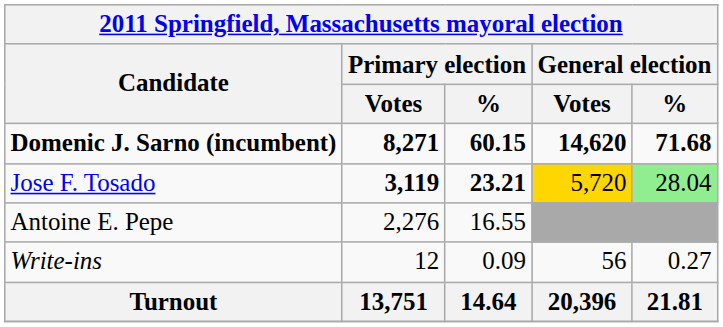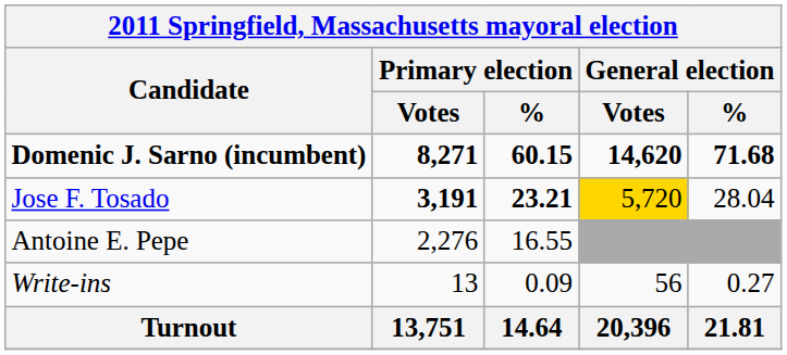 <table class=wikitable>
 <tr>
 <th colspan=5><a href='#'>2011 Springfield, Massachusetts mayoral election</a></th>
 </tr>
 <tr>
 <th colspan=1 rowspan=2>Candidate</th>
 <th colspan=2>Primary election</th>
 <th colspan=2><strong>General election</strong></th>
 </tr>
 <tr>
 <th>Votes</th>
 <th>%</th>
 <th>Votes</th>
 <th>%</th>
 </tr>
 <tr>
 <td><strong>Domenic J. Sarno (incumbent)</strong></td>
 <td align="right"><strong>8,271</strong></td>
 <td align="right"><strong>60.15</strong></td>
 <td align="right"><strong>14,620</strong></td>
 <td align="right"><strong>71.68</strong></td>
 </tr>
 <tr>
 <td><a href='#'>Jose F. Tosado</a></td>
-<td align="right"><strong>3,119</strong></td>
+<td align="right"><strong>3,191</strong></td>
 <td align="right"><strong>23.21</strong></td>
 <td align="right" style="background: gold;">5,720</td>
-<td align="right" style="background: lightgreen;">28.04</td>
+<td align="right">28.04</td>
 </tr>
 <tr>
 <td>Antoine E. Pepe</td>
 <td align="right">2,276</td>
 <td align="right">16.55</td>
 <td colspan=2 bgcolor=darkgray></td>
 </tr>
 <tr>
 <td><em>Write-ins</em></td>
-<td align="right">12</td>
+<td align="right">13</td>
 <td align="right">0.09</td>
 <td align="right">56</td>
 <td align="right">0.27</td>
 </tr>
 <tr>
 <th><strong>Turnout</strong></th>
 <th>13,751</th>
 <th>14.64</th>
 <th>20,396</th>
 <th>21.81</th>
 </tr>
 <tr>
 </tr>
 </table>
